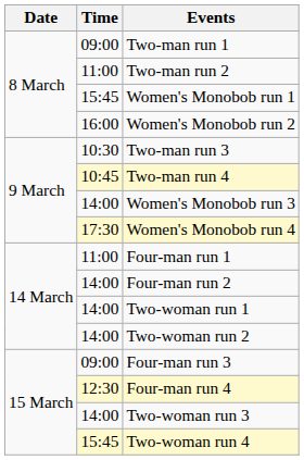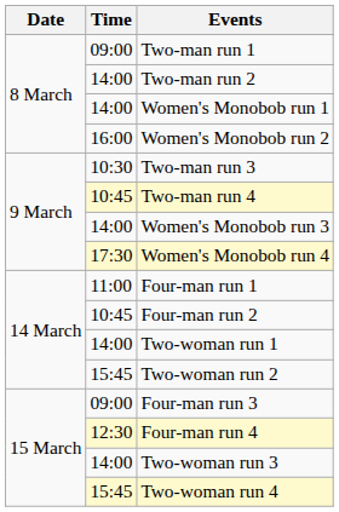 <table class="wikitable">
 <tr>
 <th>Date</th>
 <th>Time</th>
 <th>Events</th>
 </tr>
 <tr>
 <td rowspan=4>8 March</td>
 <td>09:00</td>
 <td>Two-man run 1</td>
 </tr>
 <tr>
-<td>11:00</td>
+<td>14:00</td>
 <td>Two-man run 2</td>
 </tr>
 <tr>
-<td>15:45</td>
+<td>14:00</td>
 <td>Women's Monobob run 1</td>
 </tr>
 <tr>
 <td>16:00</td>
 <td>Women's Monobob run 2</td>
 </tr>
 <tr>
 <td rowspan=4>9 March</td>
 <td>10:30</td>
 <td>Two-man run 3</td>
 </tr>
 <tr>
 <td bgcolor="lemonchiffon">10:45</td>
 <td bgcolor="lemonchiffon">Two-man run 4</td>
 </tr>
 <tr>
 <td>14:00</td>
 <td>Women's Monobob run 3</td>
 </tr>
 <tr>
 <td bgcolor="lemonchiffon">17:30</td>
 <td bgcolor="lemonchiffon">Women's Monobob run 4</td>
 </tr>
 <tr>
 <td rowspan=4>14 March</td>
 <td>11:00</td>
 <td>Four-man run 1</td>
 </tr>
 <tr>
-<td>14:00</td>
+<td>10:45</td>
 <td>Four-man run 2</td>
 </tr>
 <tr>
 <td>14:00</td>
 <td>Two-woman run 1</td>
 </tr>
 <tr>
-<td>14:00</td>
+<td>15:45</td>
 <td>Two-woman run 2</td>
 </tr>
 <tr>
 <td rowspan=4>15 March</td>
 <td>09:00</td>
 <td>Four-man run 3</td>
 </tr>
 <tr>
 <td bgcolor="lemonchiffon">12:30</td>
 <td bgcolor="lemonchiffon">Four-man run 4</td>
 </tr>
 <tr>
 <td>14:00</td>
 <td>Two-woman run 3</td>
 </tr>
 <tr>
 <td bgcolor="lemonchiffon">15:45</td>
 <td bgcolor="lemonchiffon">Two-woman run 4</td>
 </tr>
 </table>
